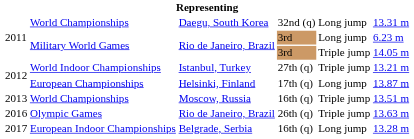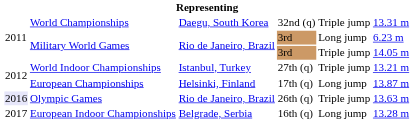 <table>
 <tr>
 <th colspan="6">Representing </th>
 </tr>
 <tr>
 <td rowspan=3>2011</td>
 <td><a href='#'>World Championships</a></td>
 <td><a href='#'>Daegu, South Korea</a></td>
 <td>32nd (q)</td>
-<td>Long jump</td>
+<td>Triple jump</td>
 <td><a href='#'>13.31 m</a></td>
 </tr>
 <tr>
 <td rowspan=2><a href='#'>Military World Games</a></td>
 <td rowspan=2><a href='#'>Rio de Janeiro, Brazil</a></td>
 <td bgcolor=cc9966>3rd</td>
 <td>Long jump</td>
 <td><a href='#'>6.23 m</a></td>
 </tr>
 <tr>
 <td bgcolor=cc9966>3rd</td>
 <td>Triple jump</td>
 <td><a href='#'>14.05 m</a></td>
 </tr>
 <tr>
 <td rowspan=2>2012</td>
 <td><a href='#'>World Indoor Championships</a></td>
 <td><a href='#'>Istanbul, Turkey</a></td>
 <td>27th (q)</td>
 <td>Triple jump</td>
 <td><a href='#'>13.21 m</a></td>
 </tr>
 <tr>
 <td><a href='#'>European Championships</a></td>
 <td><a href='#'>Helsinki, Finland</a></td>
 <td>17th (q)</td>
 <td>Long jump</td>
 <td><a href='#'>13.87 m</a></td>
 </tr>
 <tr>
-<td>2013</td>
-<td><a href='#'>World Championships</a></td>
-<td><a href='#'>Moscow, Russia</a></td>
-<td>16th (q)</td>
-<td>Triple jump</td>
-<td><a href='#'>13.51 m</a></td>
-</tr>
-<tr>
-<td>2016</td>
+<td style="background: lavender;">2016</td>
 <td><a href='#'>Olympic Games</a></td>
 <td><a href='#'>Rio de Janeiro, Brazil</a></td>
 <td>26th (q)</td>
 <td>Triple jump</td>
 <td><a href='#'>13.63 m</a></td>
 </tr>
 <tr>
 <td>2017</td>
 <td><a href='#'>European Indoor Championships</a></td>
 <td><a href='#'>Belgrade, Serbia</a></td>
 <td>16th (q)</td>
 <td>Long jump</td>
 <td><a href='#'>13.28 m</a></td>
 </tr>
 </table>
